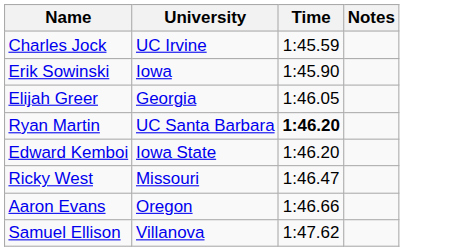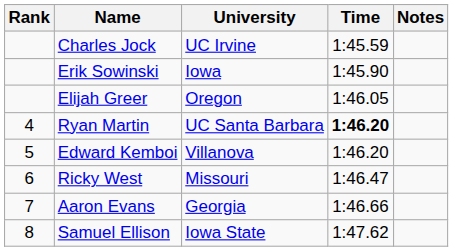 <table class="wikitable sortable" style="text-align:center">
 <tr>
+<th>Rank</th>
 <th>Name</th>
 <th>University</th>
 <th>Time</th>
 <th>Notes</th>
 </tr>
 <tr>
+<td></td>
 <td align=left><a href='#'>Charles Jock</a></td>
 <td align=left><a href='#'>UC Irvine</a></td>
 <td>1:45.59</td>
 <td></td>
 </tr>
 <tr>
+<td></td>
 <td align=left><a href='#'>Erik Sowinski</a></td>
 <td align=left><a href='#'>Iowa</a></td>
 <td>1:45.90</td>
 <td></td>
 </tr>
 <tr>
+<td></td>
 <td align=left><a href='#'>Elijah Greer</a></td>
-<td align=left><a href='#'>Georgia</a></td>
+<td align=left><a href='#'>Oregon</a></td>
 <td>1:46.05</td>
 <td></td>
 </tr>
 <tr>
+<td>4</td>
 <td align=left><a href='#'>Ryan Martin</a></td>
 <td align=left><a href='#'>UC Santa Barbara</a></td>
 <td><strong>1:46.20</strong></td>
 <td></td>
 </tr>
 <tr>
+<td>5</td>
 <td align=left><a href='#'>Edward Kemboi</a> </td>
-<td align=left><a href='#'>Iowa State</a></td>
+<td align=left><a href='#'>Villanova</a></td>
 <td>1:46.20</td>
 <td></td>
 </tr>
 <tr>
+<td>6</td>
 <td align=left><a href='#'>Ricky West</a></td>
 <td align=left><a href='#'>Missouri</a></td>
 <td>1:46.47</td>
 <td></td>
 </tr>
 <tr>
+<td>7</td>
 <td align=left><a href='#'>Aaron Evans</a></td>
-<td align=left><a href='#'>Oregon</a></td>
+<td align=left><a href='#'>Georgia</a></td>
 <td>1:46.66</td>
 <td></td>
 </tr>
 <tr>
+<td>8</td>
 <td align=left><a href='#'>Samuel Ellison</a></td>
-<td align=left><a href='#'>Villanova</a></td>
+<td align=left><a href='#'>Iowa State</a></td>
 <td>1:47.62</td>
 <td></td>
 </tr>
 </table>
